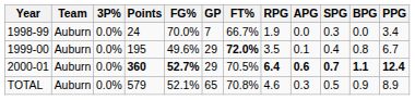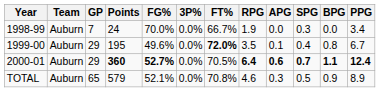 <table class="wikitable">
 <tr>
 <th>Year</th>
 <th>Team</th>
-<th>3P%</th>
+<th>GP</th>
 <th>Points</th>
 <th>FG%</th>
-<th>GP</th>
+<th>3P%</th>
 <th>FT%</th>
 <th>RPG</th>
 <th>APG</th>
 <th>SPG</th>
 <th>BPG</th>
 <th>PPG</th>
 </tr>
 <tr>
 <td>1998-99</td>
 <td>Auburn</td>
-<td>0.0%</td>
+<td>7</td>
 <td>24</td>
 <td>70.0%</td>
-<td>7</td>
+<td>0.0%</td>
 <td>66.7%</td>
 <td>1.9</td>
 <td>0.0</td>
 <td>0.3</td>
 <td>0.0</td>
 <td>3.4</td>
 </tr>
 <tr>
 <td>1999-00</td>
 <td>Auburn</td>
-<td>0.0%</td>
+<td>29</td>
 <td>195</td>
 <td>49.6%</td>
-<td>29</td>
+<td>0.0%</td>
 <td><strong>72.0%</strong></td>
 <td>3.5</td>
 <td>0.1</td>
 <td>0.4</td>
 <td>0.8</td>
 <td>6.7</td>
 </tr>
 <tr>
 <td>2000-01</td>
 <td>Auburn</td>
-<td>0.0%</td>
+<td>29</td>
 <td><strong>360</strong></td>
 <td><strong>52.7%</strong></td>
-<td>29</td>
+<td>0.0%</td>
 <td>70.5%</td>
 <td><strong>6.4</strong></td>
 <td><strong>0.6</strong></td>
 <td><strong>0.7</strong></td>
 <td><strong>1.1</strong></td>
 <td><strong>12.4</strong></td>
 </tr>
 <tr>
 <td>TOTAL</td>
 <td>Auburn</td>
-<td>0.0%</td>
+<td>65</td>
 <td>579</td>
 <td>52.1%</td>
-<td>65</td>
+<td>0.0%</td>
 <td>70.8%</td>
 <td>4.6</td>
 <td>0.3</td>
 <td>0.5</td>
 <td>0.9</td>
 <td>8.9</td>
 </tr>
 </table>
